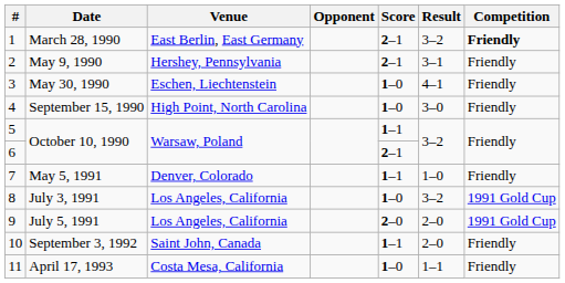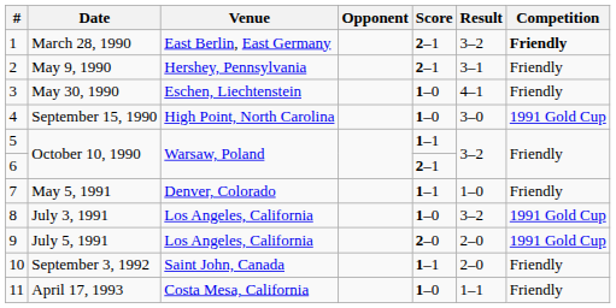 <table class="wikitable collapsible expanded">
 <tr>
 <th>#</th>
 <th>Date</th>
 <th>Venue</th>
 <th>Opponent</th>
 <th>Score</th>
 <th>Result</th>
 <th>Competition</th>
 </tr>
 <tr>
 <td>1</td>
 <td>March 28, 1990</td>
 <td><a href='#'>East Berlin</a>, <a href='#'>East Germany</a></td>
 <td></td>
 <td><strong>2</strong>–1</td>
 <td>3–2</td>
 <td><strong>Friendly</strong></td>
 </tr>
 <tr>
 <td>2</td>
 <td>May 9, 1990</td>
 <td><a href='#'>Hershey, Pennsylvania</a></td>
 <td></td>
 <td><strong>2</strong>–1</td>
 <td>3–1</td>
 <td>Friendly</td>
 </tr>
 <tr>
 <td>3</td>
 <td>May 30, 1990</td>
 <td><a href='#'>Eschen, Liechtenstein</a></td>
 <td></td>
 <td><strong>1</strong>–0</td>
 <td>4–1</td>
 <td>Friendly</td>
 </tr>
 <tr>
 <td>4</td>
 <td>September 15, 1990</td>
 <td><a href='#'>High Point, North Carolina</a></td>
 <td></td>
 <td><strong>1</strong>–0</td>
 <td>3–0</td>
-<td>Friendly</td>
+<td><a href='#'>1991 Gold Cup</a></td>
 </tr>
 <tr st.>
 <td>5</td>
 <td rowspan="2">October 10, 1990</td>
 <td rowspan="2"><a href='#'>Warsaw, Poland</a></td>
 <td rowspan="2"></td>
 <td><strong>1</strong>–1</td>
 <td rowspan="2">3–2</td>
 <td rowspan="2">Friendly</td>
 </tr>
 <tr>
 <td>6</td>
 <td><strong>2</strong>–1</td>
 </tr>
 <tr>
 <td>7</td>
 <td>May 5, 1991</td>
 <td><a href='#'>Denver, Colorado</a></td>
 <td></td>
 <td><strong>1</strong>–1</td>
 <td>1–0</td>
 <td>Friendly</td>
 </tr>
 <tr>
 <td>8</td>
 <td>July 3, 1991</td>
 <td><a href='#'>Los Angeles, California</a></td>
 <td></td>
 <td><strong>1</strong>–0</td>
 <td>3–2</td>
 <td><a href='#'>1991 Gold Cup</a></td>
 </tr>
 <tr>
 <td>9</td>
 <td>July 5, 1991</td>
 <td><a href='#'>Los Angeles, California</a></td>
 <td></td>
 <td><strong>2</strong>–0</td>
 <td>2–0</td>
 <td><a href='#'>1991 Gold Cup</a></td>
 </tr>
 <tr>
 <td>10</td>
 <td>September 3, 1992</td>
 <td><a href='#'>Saint John, Canada</a></td>
 <td></td>
 <td><strong>1</strong>–1</td>
 <td>2–0</td>
 <td>Friendly</td>
 </tr>
 <tr>
 <td>11</td>
 <td>April 17, 1993</td>
 <td><a href='#'>Costa Mesa, California</a></td>
 <td></td>
 <td><strong>1</strong>–0</td>
 <td>1–1</td>
 <td>Friendly</td>
 </tr>
 </table>
